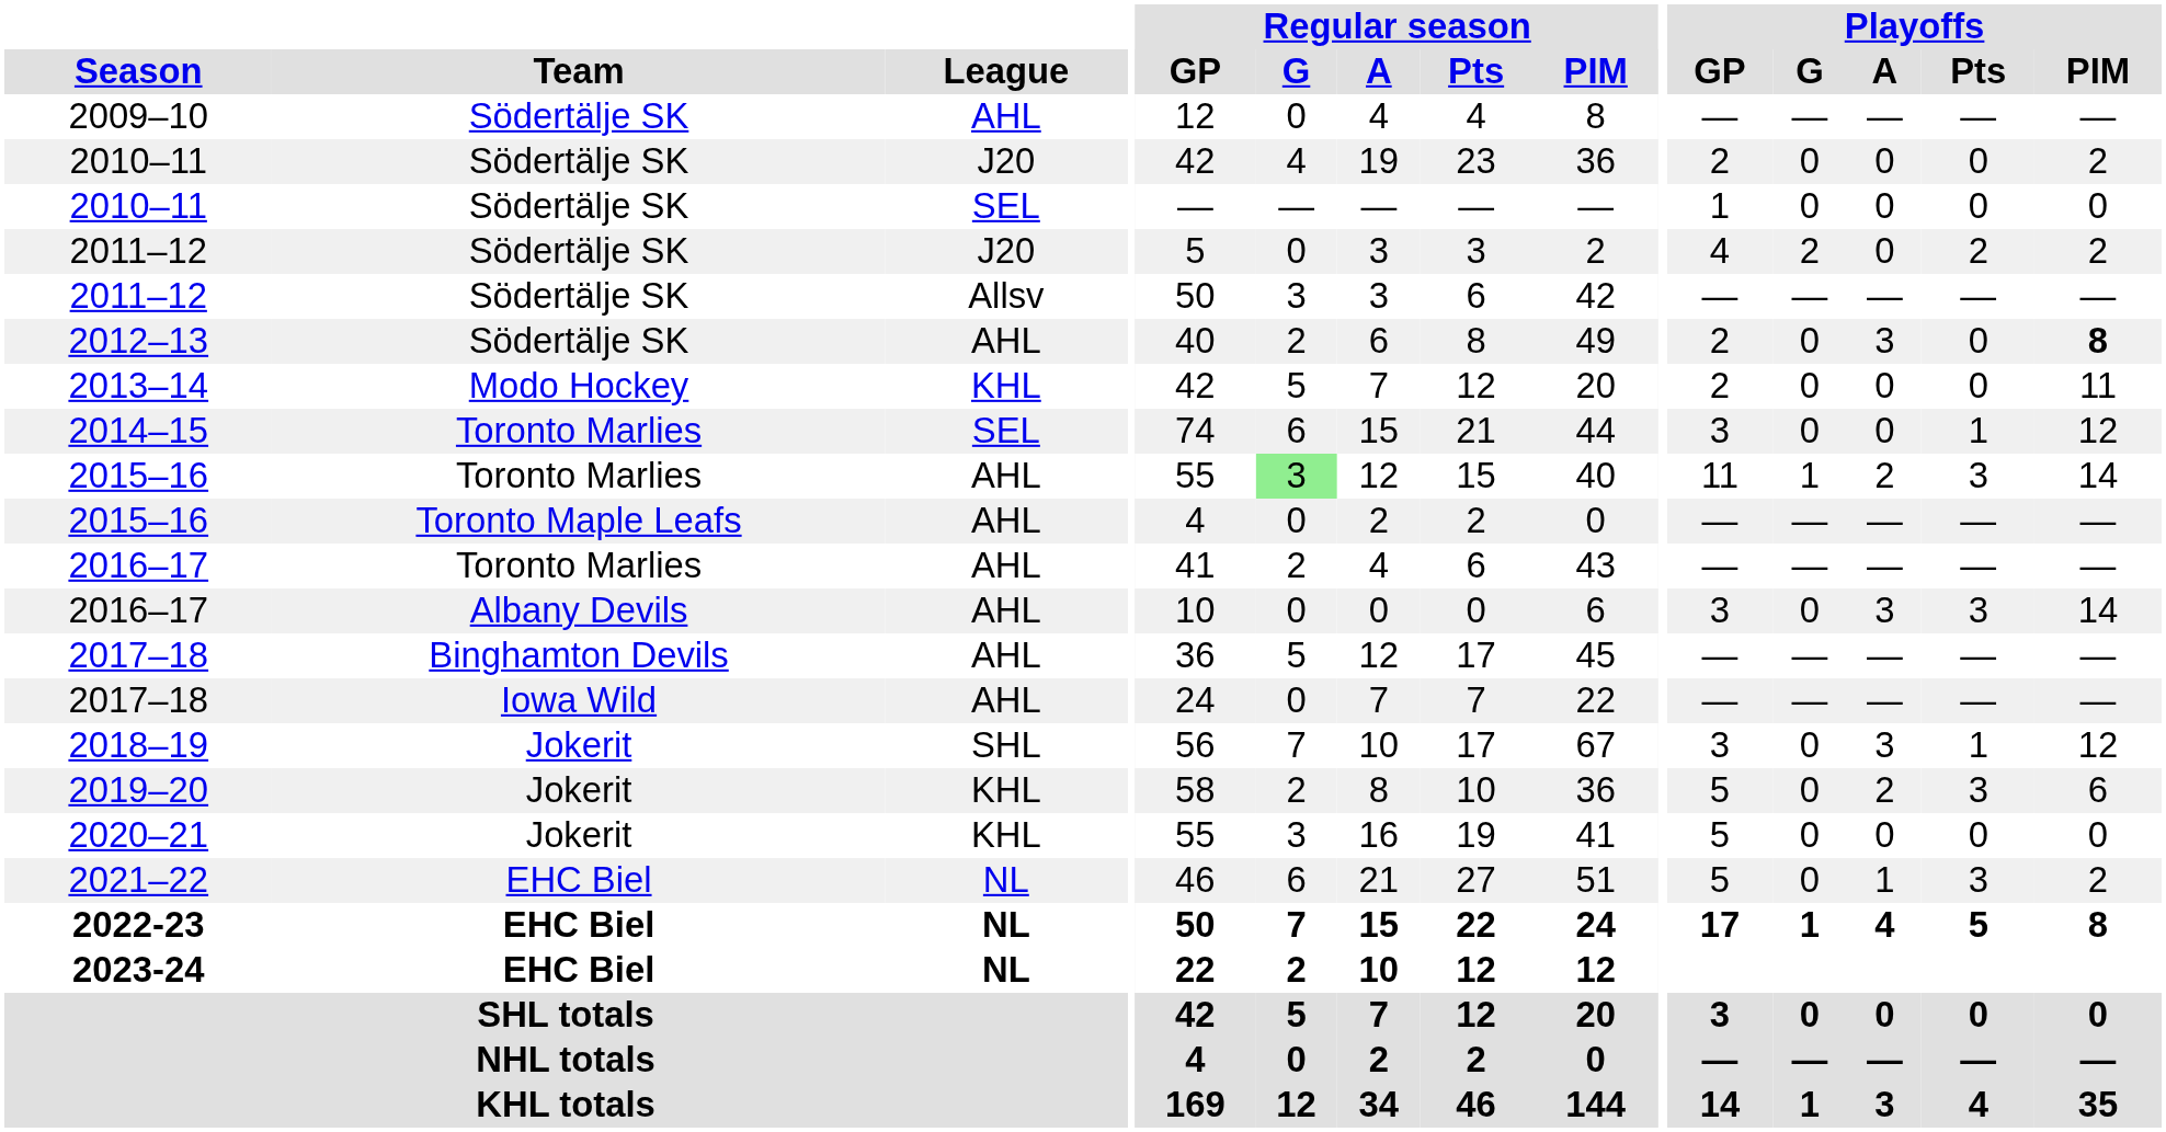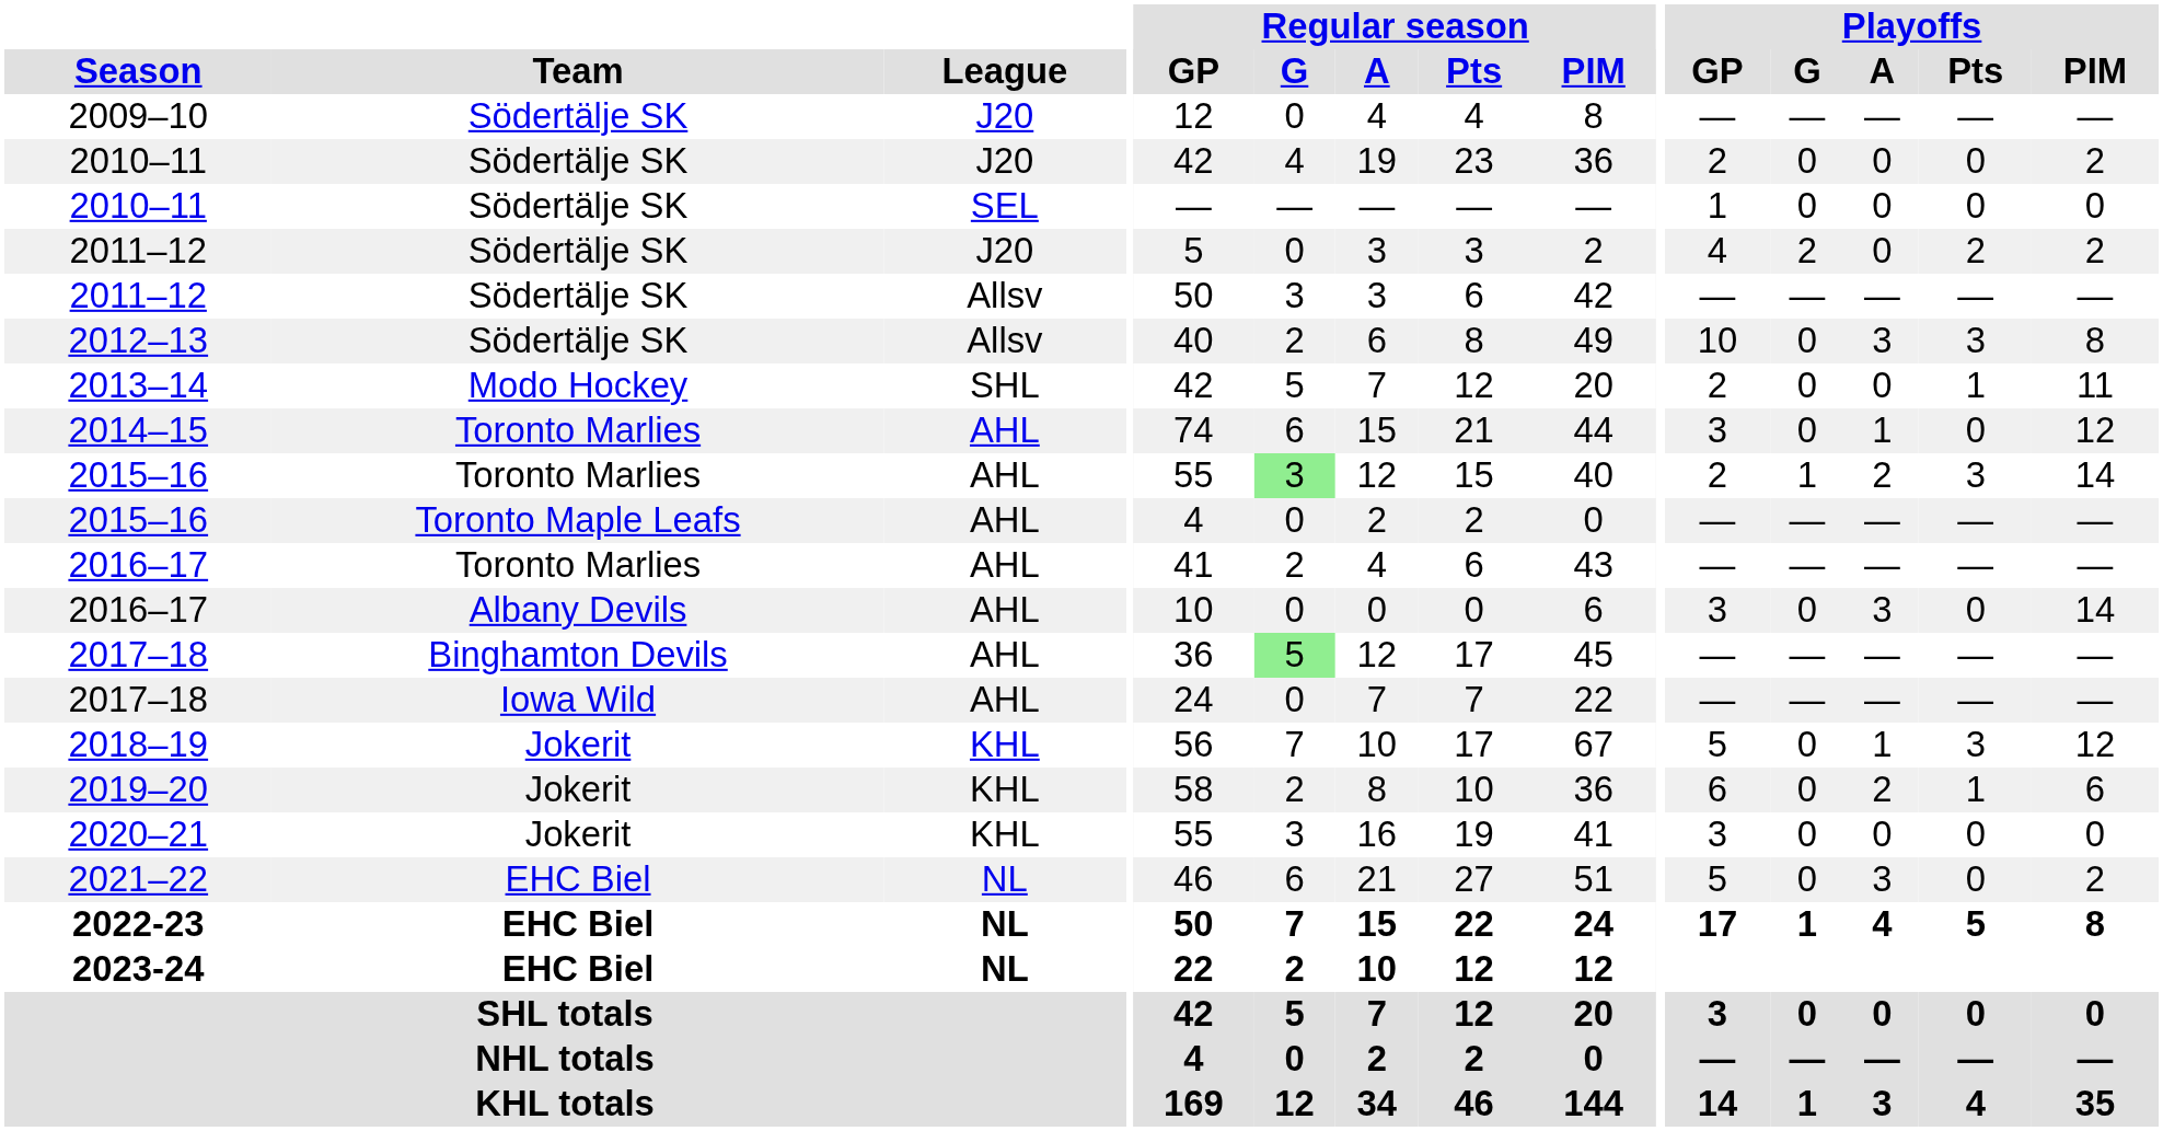 <table border="0" cellpadding="1" cellspacing="0" style="text-align:center; width:60em">
 <tr bgcolor="#e0e0e0">
 <th colspan="3" bgcolor="#ffffff"></th>
 <th rowspan="101" bgcolor="#ffffff"></th>
 <th colspan="5"><a href='#'>Regular season</a></th>
 <th rowspan="101" bgcolor="#ffffff"></th>
 <th colspan="5"><a href='#'>Playoffs</a></th>
 </tr>
 <tr bgcolor="#e0e0e0">
 <th><a href='#'>Season</a></th>
 <th>Team</th>
 <th>League</th>
 <th>GP</th>
 <th><a href='#'>G</a></th>
 <th><a href='#'>A</a></th>
 <th><a href='#'>Pts</a></th>
 <th><a href='#'>PIM</a></th>
 <th>GP</th>
 <th>G</th>
 <th>A</th>
 <th>Pts</th>
 <th>PIM</th>
 </tr>
 <tr>
 <td>2009–10</td>
 <td><a href='#'>Södertälje SK</a></td>
-<td><a href='#'>AHL</a></td>
+<td><a href='#'>J20</a></td>
 <td>12</td>
 <td>0</td>
 <td>4</td>
 <td>4</td>
 <td>8</td>
 <td>—</td>
 <td>—</td>
 <td>—</td>
 <td>—</td>
 <td>—</td>
 </tr>
 <tr bgcolor="#f0f0f0">
 <td>2010–11</td>
 <td>Södertälje SK</td>
 <td>J20</td>
 <td>42</td>
 <td>4</td>
 <td>19</td>
 <td>23</td>
 <td>36</td>
 <td>2</td>
 <td>0</td>
 <td>0</td>
 <td>0</td>
 <td>2</td>
 </tr>
 <tr>
 <td><a href='#'>2010–11</a></td>
 <td>Södertälje SK</td>
 <td><a href='#'>SEL</a></td>
 <td>—</td>
 <td>—</td>
 <td>—</td>
 <td>—</td>
 <td>—</td>
 <td>1</td>
 <td>0</td>
 <td>0</td>
 <td>0</td>
 <td>0</td>
 </tr>
 <tr bgcolor="#f0f0f0">
 <td>2011–12</td>
 <td>Södertälje SK</td>
 <td>J20</td>
 <td>5</td>
 <td>0</td>
 <td>3</td>
 <td>3</td>
 <td>2</td>
 <td>4</td>
 <td>2</td>
 <td>0</td>
 <td>2</td>
 <td>2</td>
 </tr>
 <tr>
 <td><a href='#'>2011–12</a></td>
 <td>Södertälje SK</td>
 <td>Allsv</td>
 <td>50</td>
 <td>3</td>
 <td>3</td>
 <td>6</td>
 <td>42</td>
 <td>—</td>
 <td>—</td>
 <td>—</td>
 <td>—</td>
 <td>—</td>
 </tr>
 <tr bgcolor="#f0f0f0">
 <td><a href='#'>2012–13</a></td>
 <td>Södertälje SK</td>
-<td>AHL</td>
+<td>Allsv</td>
 <td>40</td>
 <td>2</td>
 <td>6</td>
 <td>8</td>
 <td>49</td>
-<td>2</td>
+<td>10</td>
 <td>0</td>
 <td>3</td>
-<td>0</td>
-<td><strong>8</strong></td>
+<td>3</td>
+<td>8</td>
 </tr>
 <tr>
 <td><a href='#'>2013–14</a></td>
 <td><a href='#'>Modo Hockey</a></td>
-<td><a href='#'>KHL</a></td>
+<td>SHL</td>
 <td>42</td>
 <td>5</td>
 <td>7</td>
 <td>12</td>
 <td>20</td>
 <td>2</td>
 <td>0</td>
 <td>0</td>
-<td>0</td>
+<td>1</td>
 <td>11</td>
 </tr>
 <tr bgcolor="#f0f0f0">
 <td><a href='#'>2014–15</a></td>
 <td><a href='#'>Toronto Marlies</a></td>
-<td><a href='#'>SEL</a></td>
+<td><a href='#'>AHL</a></td>
 <td>74</td>
 <td>6</td>
 <td>15</td>
 <td>21</td>
 <td>44</td>
 <td>3</td>
 <td>0</td>
+<td>1</td>
 <td>0</td>
-<td>1</td>
 <td>12</td>
 </tr>
 <tr>
 <td><a href='#'>2015–16</a></td>
 <td>Toronto Marlies</td>
 <td>AHL</td>
 <td>55</td>
 <td style="background: lightgreen;">3</td>
 <td>12</td>
 <td>15</td>
 <td>40</td>
-<td>11</td>
+<td>2</td>
 <td>1</td>
 <td>2</td>
 <td>3</td>
 <td>14</td>
 </tr>
 <tr ALIGN="center" bgcolor="#f0f0f0">
 <td><a href='#'>2015–16</a></td>
 <td><a href='#'>Toronto Maple Leafs</a></td>
 <td>AHL</td>
 <td>4</td>
 <td>0</td>
 <td>2</td>
 <td>2</td>
 <td>0</td>
 <td>—</td>
 <td>—</td>
 <td>—</td>
 <td>—</td>
 <td>—</td>
 </tr>
 <tr ALIGN="center">
 <td><a href='#'>2016–17</a></td>
 <td>Toronto Marlies</td>
 <td>AHL</td>
 <td>41</td>
 <td>2</td>
 <td>4</td>
 <td>6</td>
 <td>43</td>
 <td>—</td>
 <td>—</td>
 <td>—</td>
 <td>—</td>
 <td>—</td>
 </tr>
 <tr ALIGN="center" bgcolor="#f0f0f0">
 <td>2016–17</td>
 <td><a href='#'>Albany Devils</a></td>
 <td>AHL</td>
 <td>10</td>
 <td>0</td>
 <td>0</td>
 <td>0</td>
 <td>6</td>
 <td>3</td>
 <td>0</td>
 <td>3</td>
-<td>3</td>
+<td>0</td>
 <td>14</td>
 </tr>
 <tr ALIGN="center">
 <td><a href='#'>2017–18</a></td>
 <td><a href='#'>Binghamton Devils</a></td>
 <td>AHL</td>
 <td>36</td>
-<td>5</td>
+<td style="background: lightgreen;">5</td>
 <td>12</td>
 <td>17</td>
 <td>45</td>
 <td>—</td>
 <td>—</td>
 <td>—</td>
 <td>—</td>
 <td>—</td>
 </tr>
 <tr ALIGN="center" bgcolor="#f0f0f0">
 <td>2017–18</td>
 <td><a href='#'>Iowa Wild</a></td>
 <td>AHL</td>
 <td>24</td>
 <td>0</td>
 <td>7</td>
 <td>7</td>
 <td>22</td>
 <td>—</td>
 <td>—</td>
 <td>—</td>
 <td>—</td>
 <td>—</td>
 </tr>
 <tr ALIGN="center">
 <td><a href='#'>2018–19</a></td>
 <td><a href='#'>Jokerit</a></td>
-<td>SHL</td>
+<td><a href='#'>KHL</a></td>
 <td>56</td>
 <td>7</td>
 <td>10</td>
 <td>17</td>
 <td>67</td>
+<td>5</td>
+<td>0</td>
+<td>1</td>
 <td>3</td>
-<td>0</td>
-<td>3</td>
-<td>1</td>
 <td>12</td>
 </tr>
 <tr ALIGN="center" bgcolor="#f0f0f0">
 <td><a href='#'>2019–20</a></td>
 <td>Jokerit</td>
 <td>KHL</td>
 <td>58</td>
 <td>2</td>
 <td>8</td>
 <td>10</td>
 <td>36</td>
-<td>5</td>
+<td>6</td>
 <td>0</td>
 <td>2</td>
-<td>3</td>
+<td>1</td>
 <td>6</td>
 </tr>
 <tr ALIGN="center">
 <td><a href='#'>2020–21</a></td>
 <td>Jokerit</td>
 <td>KHL</td>
 <td>55</td>
 <td>3</td>
 <td>16</td>
 <td>19</td>
 <td>41</td>
-<td>5</td>
+<td>3</td>
 <td>0</td>
 <td>0</td>
 <td>0</td>
 <td>0</td>
 </tr>
 <tr ALIGN="center" bgcolor="#f0f0f0">
 <td><a href='#'>2021–22</a></td>
 <td><a href='#'>EHC Biel</a></td>
 <td><a href='#'>NL</a></td>
 <td>46</td>
 <td>6</td>
 <td>21</td>
 <td>27</td>
 <td>51</td>
 <td>5</td>
 <td>0</td>
-<td>1</td>
 <td>3</td>
+<td>0</td>
 <td>2</td>
 </tr>
 <tr>
 <th>2022-23</th>
 <th>EHC Biel</th>
 <th>NL</th>
 <th>50</th>
 <th>7</th>
 <th>15</th>
 <th>22</th>
 <th>24</th>
 <th>17</th>
 <th>1</th>
 <th>4</th>
 <th>5</th>
 <th>8</th>
 </tr>
 <tr>
 <th>2023-24</th>
 <th>EHC Biel</th>
 <th>NL</th>
 <th>22</th>
 <th>2</th>
 <th>10</th>
 <th>12</th>
 <th>12</th>
 <th></th>
 <th></th>
 <th></th>
 <th></th>
 <th></th>
 </tr>
 <tr bgcolor="#e0e0e0">
 <th colspan="3">SHL totals</th>
 <th>42</th>
 <th>5</th>
 <th>7</th>
 <th>12</th>
 <th>20</th>
 <th>3</th>
 <th>0</th>
 <th>0</th>
 <th>0</th>
 <th>0</th>
 </tr>
 <tr bgcolor="#e0e0e0">
 <th colspan="3">NHL totals</th>
 <th>4</th>
 <th>0</th>
 <th>2</th>
 <th>2</th>
 <th>0</th>
 <th>—</th>
 <th>—</th>
 <th>—</th>
 <th>—</th>
 <th>—</th>
 </tr>
 <tr bgcolor="#e0e0e0">
 <th colspan="3">KHL totals</th>
 <th>169</th>
 <th>12</th>
 <th>34</th>
 <th>46</th>
 <th>144</th>
 <th>14</th>
 <th>1</th>
 <th>3</th>
 <th>4</th>
 <th>35</th>
 </tr>
 </table>
